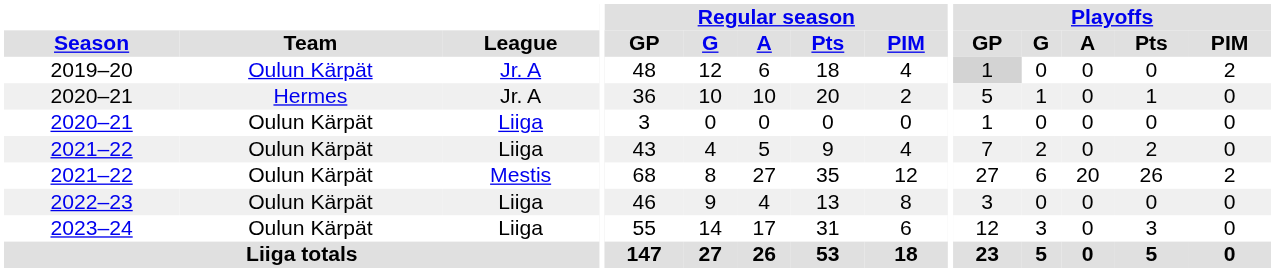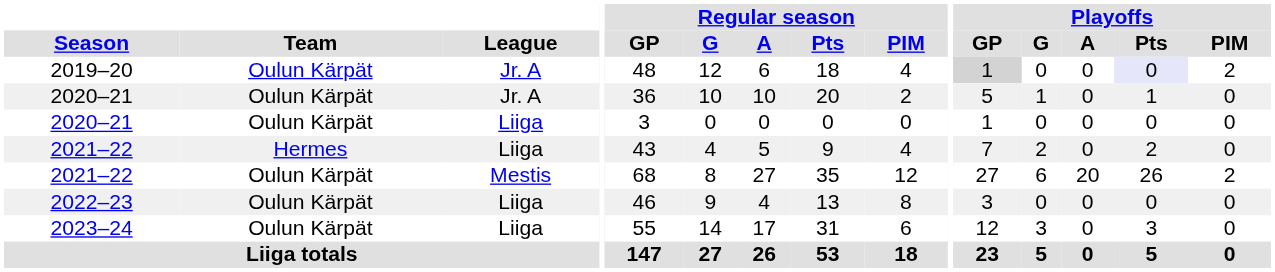 <table border="0" cellpadding="1" cellspacing="0" style="text-align:center; width:60em;">
 <tr bgcolor="#e0e0e0">
 <th colspan="3" bgcolor="#ffffff"></th>
 <th rowspan="99" bgcolor="#ffffff"></th>
 <th colspan="5"><a href='#'>Regular season</a></th>
 <th rowspan="99" bgcolor="#ffffff"></th>
 <th colspan="5"><a href='#'>Playoffs</a></th>
 </tr>
 <tr bgcolor="#e0e0e0">
 <th><a href='#'>Season</a></th>
 <th>Team</th>
 <th>League</th>
 <th>GP</th>
 <th><a href='#'>G</a></th>
 <th><a href='#'>A</a></th>
 <th><a href='#'>Pts</a></th>
 <th><a href='#'>PIM</a></th>
 <th>GP</th>
 <th>G</th>
 <th>A</th>
 <th>Pts</th>
 <th>PIM</th>
 </tr>
 <tr>
 <td>2019–20</td>
 <td><a href='#'>Oulun Kärpät</a></td>
 <td><a href='#'>Jr. A</a></td>
 <td>48</td>
 <td>12</td>
 <td>6</td>
 <td>18</td>
 <td>4</td>
 <td style="background: lightgrey;">1</td>
 <td>0</td>
 <td>0</td>
-<td>0</td>
+<td style="background: lavender;">0</td>
 <td>2</td>
 </tr>
 <tr bgcolor="#f0f0f0">
 <td>2020–21</td>
-<td><a href='#'>Hermes</a></td>
+<td>Oulun Kärpät</td>
 <td>Jr. A</td>
 <td>36</td>
 <td>10</td>
 <td>10</td>
 <td>20</td>
 <td>2</td>
 <td>5</td>
 <td>1</td>
 <td>0</td>
 <td>1</td>
 <td>0</td>
 </tr>
 <tr>
 <td><a href='#'>2020–21</a></td>
 <td>Oulun Kärpät</td>
 <td><a href='#'>Liiga</a></td>
 <td>3</td>
 <td>0</td>
 <td>0</td>
 <td>0</td>
 <td>0</td>
 <td>1</td>
 <td>0</td>
 <td>0</td>
 <td>0</td>
 <td>0</td>
 </tr>
 <tr bgcolor="#f0f0f0">
 <td><a href='#'>2021–22</a></td>
-<td>Oulun Kärpät</td>
+<td><a href='#'>Hermes</a></td>
 <td>Liiga</td>
 <td>43</td>
 <td>4</td>
 <td>5</td>
 <td>9</td>
 <td>4</td>
 <td>7</td>
 <td>2</td>
 <td>0</td>
 <td>2</td>
 <td>0</td>
 </tr>
 <tr>
 <td><a href='#'>2021–22</a></td>
 <td>Oulun Kärpät</td>
 <td><a href='#'>Mestis</a></td>
 <td>68</td>
 <td>8</td>
 <td>27</td>
 <td>35</td>
 <td>12</td>
 <td>27</td>
 <td>6</td>
 <td>20</td>
 <td>26</td>
 <td>2</td>
 </tr>
 <tr bgcolor="#f0f0f0">
 <td><a href='#'>2022–23</a></td>
 <td>Oulun Kärpät</td>
 <td>Liiga</td>
 <td>46</td>
 <td>9</td>
 <td>4</td>
 <td>13</td>
 <td>8</td>
 <td>3</td>
 <td>0</td>
 <td>0</td>
 <td>0</td>
 <td>0</td>
 </tr>
 <tr>
 <td><a href='#'>2023–24</a></td>
 <td>Oulun Kärpät</td>
 <td>Liiga</td>
 <td>55</td>
 <td>14</td>
 <td>17</td>
 <td>31</td>
 <td>6</td>
 <td>12</td>
 <td>3</td>
 <td>0</td>
 <td>3</td>
 <td>0</td>
 </tr>
 <tr bgcolor="#e0e0e0">
 <th colspan="3">Liiga totals</th>
 <th>147</th>
 <th>27</th>
 <th>26</th>
 <th>53</th>
 <th>18</th>
 <th>23</th>
 <th>5</th>
 <th>0</th>
 <th>5</th>
 <th>0</th>
 </tr>
 </table>
